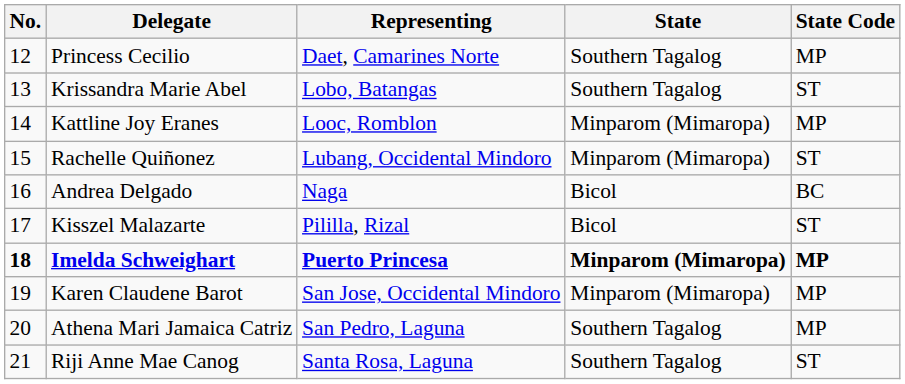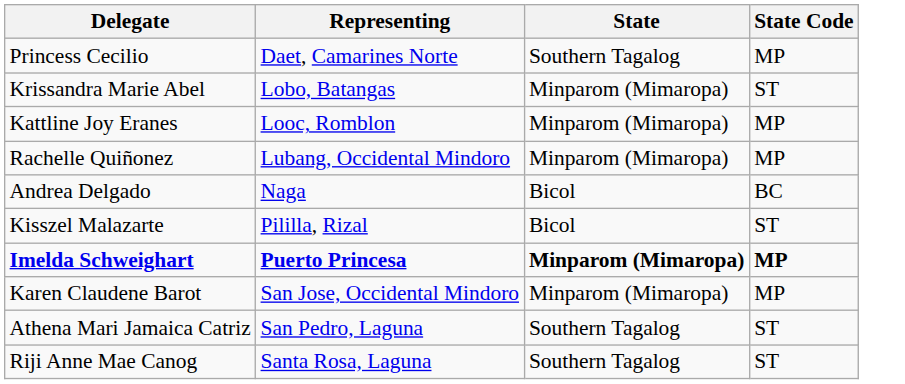 <table class="sortable wikitable">
 <tr>
-<th>No.</th>
 <th>Delegate</th>
 <th>Representing</th>
 <th>State</th>
 <th>State Code</th>
 </tr>
 <tr>
-<td>12</td>
 <td>Princess Cecilio</td>
 <td><a href='#'>Daet</a>, <a href='#'>Camarines Norte</a></td>
 <td>Southern Tagalog</td>
 <td>MP</td>
 </tr>
 <tr>
-<td>13</td>
 <td>Krissandra Marie Abel</td>
 <td><a href='#'>Lobo, Batangas</a></td>
-<td>Southern Tagalog</td>
+<td>Minparom (Mimaropa)</td>
 <td>ST</td>
 </tr>
 <tr>
-<td>14</td>
 <td>Kattline Joy Eranes</td>
 <td><a href='#'>Looc, Romblon</a></td>
 <td>Minparom (Mimaropa)</td>
 <td>MP</td>
 </tr>
 <tr>
-<td>15</td>
 <td>Rachelle Quiñonez</td>
 <td><a href='#'>Lubang, Occidental Mindoro</a></td>
 <td>Minparom (Mimaropa)</td>
-<td>ST</td>
+<td>MP</td>
 </tr>
 <tr>
-<td>16</td>
 <td>Andrea Delgado</td>
 <td><a href='#'>Naga</a></td>
 <td>Bicol</td>
 <td>BC</td>
 </tr>
 <tr>
-<td>17</td>
 <td>Kisszel Malazarte</td>
 <td><a href='#'>Pililla</a>, <a href='#'>Rizal</a></td>
 <td>Bicol</td>
 <td>ST</td>
 </tr>
 <tr>
-<td><strong>18</strong></td>
 <td><strong><a href='#'>Imelda Schweighart</a></strong></td>
 <td><strong><a href='#'>Puerto Princesa</a></strong></td>
 <td><strong>Minparom (Mimaropa)</strong></td>
 <td><strong>MP</strong></td>
 </tr>
 <tr>
-<td>19</td>
 <td>Karen Claudene Barot</td>
 <td><a href='#'>San Jose, Occidental Mindoro</a></td>
 <td>Minparom (Mimaropa)</td>
 <td>MP</td>
 </tr>
 <tr>
-<td>20</td>
 <td>Athena Mari Jamaica Catriz</td>
 <td><a href='#'>San Pedro, Laguna</a></td>
 <td>Southern Tagalog</td>
-<td>MP</td>
+<td>ST</td>
 </tr>
 <tr>
-<td>21</td>
 <td>Riji Anne Mae Canog</td>
 <td><a href='#'>Santa Rosa, Laguna</a></td>
 <td>Southern Tagalog</td>
 <td>ST</td>
 </tr>
 </table>
